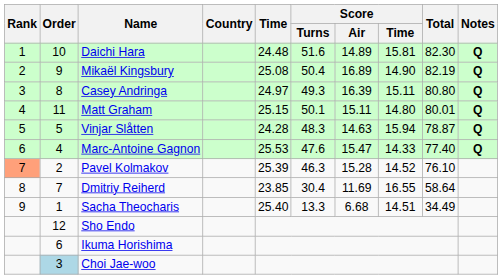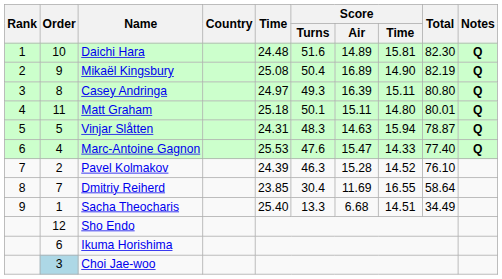 <table class="wikitable sortable" style="text-align:center">
 <tr>
 <th rowspan=2>Rank</th>
 <th rowspan=2>Order</th>
 <th rowspan=2>Name</th>
 <th rowspan=2>Country</th>
 <th rowspan=2>Time</th>
 <th colspan=3>Score</th>
 <th rowspan=2>Total</th>
 <th rowspan=2>Notes</th>
 </tr>
 <tr>
 <th width=50>Turns</th>
 <th width=50>Air</th>
 <th width=50>Time</th>
 </tr>
 <tr bgcolor=#ccffcc>
 <td>1</td>
 <td>10</td>
 <td align=left><a href='#'>Daichi Hara</a></td>
 <td align=left></td>
 <td>24.48</td>
 <td>51.6</td>
 <td>14.89</td>
 <td>15.81</td>
 <td>82.30</td>
 <td><strong>Q</strong></td>
 </tr>
 <tr bgcolor=#ccffcc>
 <td>2</td>
 <td>9</td>
 <td align=left><a href='#'>Mikaël Kingsbury</a></td>
 <td align=left></td>
 <td>25.08</td>
 <td>50.4</td>
 <td>16.89</td>
 <td>14.90</td>
 <td>82.19</td>
 <td><strong>Q</strong></td>
 </tr>
 <tr bgcolor=#ccffcc>
 <td>3</td>
 <td>8</td>
 <td align=left><a href='#'>Casey Andringa</a></td>
 <td align=left></td>
 <td>24.97</td>
 <td>49.3</td>
 <td>16.39</td>
 <td>15.11</td>
 <td>80.80</td>
 <td><strong>Q</strong></td>
 </tr>
 <tr bgcolor=#ccffcc>
 <td>4</td>
 <td>11</td>
 <td align=left><a href='#'>Matt Graham</a></td>
 <td align=left></td>
-<td>25.15</td>
+<td>25.18</td>
 <td>50.1</td>
 <td>15.11</td>
 <td>14.80</td>
 <td>80.01</td>
 <td><strong>Q</strong></td>
 </tr>
 <tr bgcolor=#ccffcc>
 <td>5</td>
 <td>5</td>
 <td align=left><a href='#'>Vinjar Slåtten</a></td>
 <td align=left></td>
-<td>24.28</td>
+<td>24.31</td>
 <td>48.3</td>
 <td>14.63</td>
 <td>15.94</td>
 <td>78.87</td>
 <td><strong>Q</strong></td>
 </tr>
 <tr bgcolor=#ccffcc>
 <td>6</td>
 <td>4</td>
 <td align=left><a href='#'>Marc-Antoine Gagnon</a></td>
 <td align=left></td>
 <td>25.53</td>
 <td>47.6</td>
 <td>15.47</td>
 <td>14.33</td>
 <td>77.40</td>
 <td><strong>Q</strong></td>
 </tr>
 <tr>
-<td style="background: lightsalmon;">7</td>
+<td>7</td>
 <td>2</td>
 <td align=left><a href='#'>Pavel Kolmakov</a></td>
 <td align=left></td>
-<td>25.39</td>
+<td>24.39</td>
 <td>46.3</td>
 <td>15.28</td>
 <td>14.52</td>
 <td>76.10</td>
 <td></td>
 </tr>
 <tr>
 <td>8</td>
 <td>7</td>
 <td align=left><a href='#'>Dmitriy Reiherd</a></td>
 <td align=left></td>
 <td>23.85</td>
 <td>30.4</td>
 <td>11.69</td>
 <td>16.55</td>
 <td>58.64</td>
 <td></td>
 </tr>
 <tr>
 <td>9</td>
 <td>1</td>
 <td align=left><a href='#'>Sacha Theocharis</a></td>
 <td align=left></td>
 <td>25.40</td>
 <td>13.3</td>
 <td>6.68</td>
 <td>14.51</td>
 <td>34.49</td>
 <td></td>
 </tr>
 <tr>
 <td></td>
 <td>12</td>
 <td align=left><a href='#'>Sho Endo</a></td>
 <td align=left></td>
 <td colspan=5></td>
 <td></td>
 </tr>
 <tr>
 <td></td>
 <td>6</td>
 <td align=left><a href='#'>Ikuma Horishima</a></td>
 <td align=left></td>
 <td colspan=5></td>
 <td></td>
 </tr>
 <tr>
 <td></td>
 <td style="background: lightblue;">3</td>
 <td align=left><a href='#'>Choi Jae-woo</a></td>
 <td align=left></td>
 <td colspan=5></td>
 <td></td>
 </tr>
 </table>
